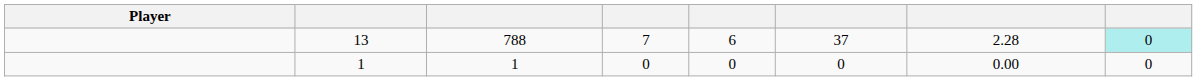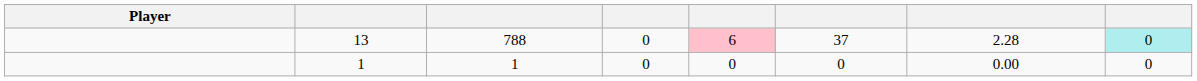 <table class="wikitable sortable" style="width:100%;">
 <tr style="text-align:center; background:#ddd;">
 <th>Player</th>
 <th></th>
 <th></th>
 <th></th>
 <th></th>
 <th></th>
 <th></th>
 <th></th>
 </tr>
 <tr align=center>
 <td></td>
 <td>13</td>
 <td>788</td>
-<td>7</td>
-<td>6</td>
+<td>0</td>
+<td style="background: pink;">6</td>
 <td>37</td>
 <td>2.28</td>
 <td style="background: paleturquoise;">0</td>
 </tr>
 <tr align=center>
 <td></td>
 <td>1</td>
 <td>1</td>
 <td>0</td>
 <td>0</td>
 <td>0</td>
 <td>0.00</td>
 <td>0</td>
 </tr>
 </table>
